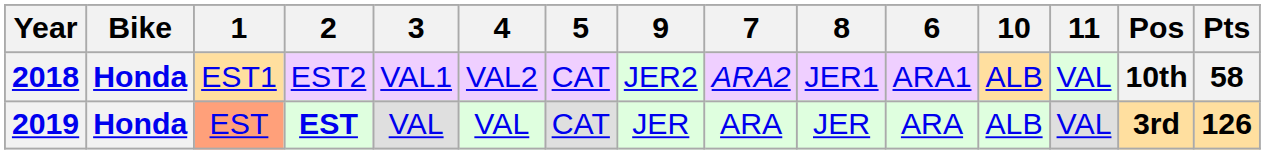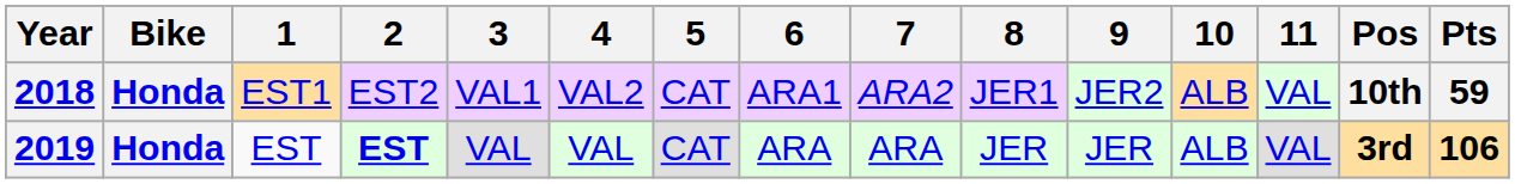 <table class="wikitable" style="text-align:center;">
 <tr>
 <th>Year</th>
 <th>Bike</th>
 <th>1</th>
 <th>2</th>
 <th>3</th>
 <th>4</th>
 <th>5</th>
-<th>9</th>
+<th>6</th>
 <th>7</th>
 <th>8</th>
-<th>6</th>
+<th>9</th>
 <th>10</th>
 <th>11</th>
 <th>Pos</th>
 <th>Pts</th>
 </tr>
 <tr>
 <th><a href='#'>2018</a></th>
 <th><a href='#'>Honda</a></th>
 <td style="background:#ffdf9f;"><a href='#'>EST1</a><br></td>
 <td style="background:#efcfff;"><a href='#'>EST2</a><br></td>
 <td style="background:#efcfff;"><a href='#'>VAL1</a><br></td>
 <td style="background:#efcfff;"><a href='#'>VAL2</a><br></td>
 <td style="background:#efcfff;"><a href='#'>CAT</a><br></td>
-<td style="background:#dfffdf;"><a href='#'>JER2</a><br></td>
+<td style="background:#efcfff;"><a href='#'>ARA1</a><br></td>
 <td style="background:#efcfff;"><em><a href='#'>ARA2</a></em><br></td>
 <td style="background:#efcfff;"><a href='#'>JER1</a><br></td>
-<td style="background:#efcfff;"><a href='#'>ARA1</a><br></td>
+<td style="background:#dfffdf;"><a href='#'>JER2</a><br></td>
 <td style="background:#ffdf9f;"><a href='#'>ALB</a><br></td>
 <td style="background:#dfffdf;"><a href='#'>VAL</a><br></td>
 <th>10th</th>
-<th>58</th>
+<th>59</th>
 </tr>
 <tr>
 <th><a href='#'>2019</a></th>
 <th><a href='#'>Honda</a></th>
-<td style="background: lightsalmon;"><a href='#'>EST</a></td>
+<td><a href='#'>EST</a></td>
 <td style="background:#dfffdf;"><strong><a href='#'>EST</a><br></strong></td>
 <td style="background:#dfdfdf;"><a href='#'>VAL</a><br></td>
 <td style="background:#dfffdf;"><a href='#'>VAL</a><br></td>
 <td style="background:#dfdfdf;"><a href='#'>CAT</a><br></td>
-<td style="background:#dfffdf;"><a href='#'>JER</a><br></td>
+<td style="background:#dfffdf;"><a href='#'>ARA</a><br></td>
 <td style="background:#dfffdf;"><a href='#'>ARA</a><br></td>
 <td style="background:#dfffdf;"><a href='#'>JER</a><br></td>
-<td style="background:#dfffdf;"><a href='#'>ARA</a><br></td>
+<td style="background:#dfffdf;"><a href='#'>JER</a><br></td>
 <td style="background:#dfffdf;"><a href='#'>ALB</a><br></td>
 <td style="background:#dfdfdf;"><a href='#'>VAL</a><br></td>
 <th style="background:#ffdf9f;">3rd</th>
-<th style="background:#ffdf9f;">126</th>
+<th style="background:#ffdf9f;">106</th>
 </tr>
 </table>
